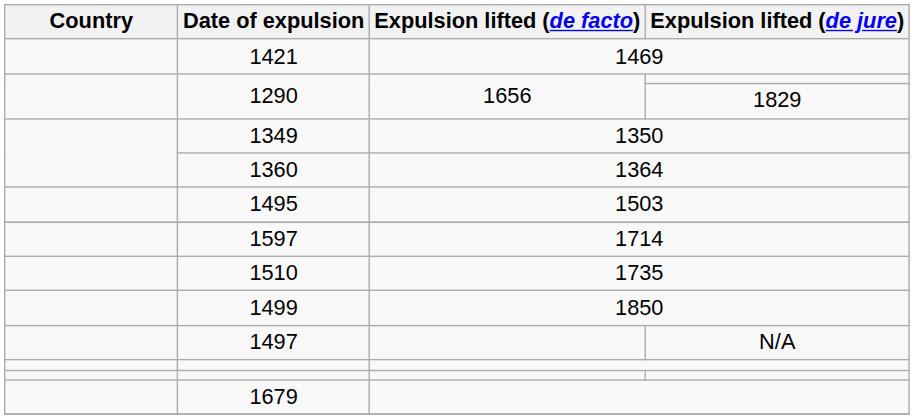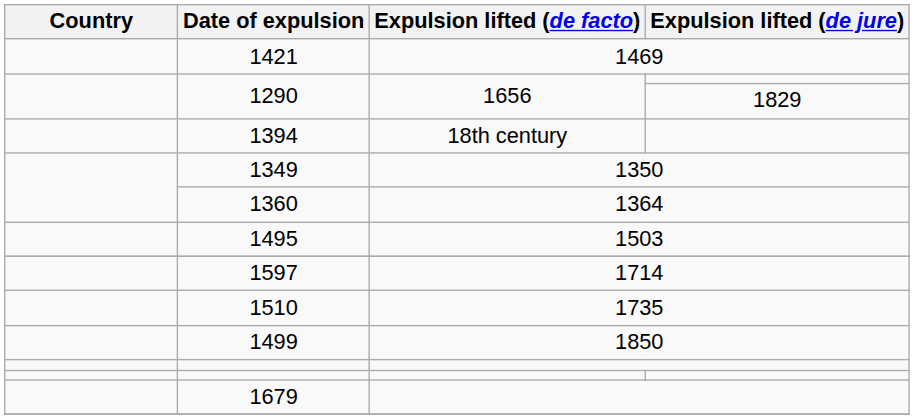 <table class="wikitable sortable" style="text-align:center">
 <tr>
 <th style="width:120px;"><strong>Country</strong></th>
 <th><strong>Date of expulsion</strong></th>
 <th><strong>Expulsion lifted (<em><a href='#'>de facto</a></em>)</strong></th>
 <th><strong>Expulsion lifted (<em><a href='#'>de jure</a></em>)</strong></th>
 </tr>
 <tr>
 <td></td>
 <td>1421</td>
 <td colspan=2>1469</td>
 </tr>
 <tr>
 <td rowspan=2></td>
 <td rowspan=2>1290</td>
 <td rowspan=2>1656</td>
 <td></td>
 </tr>
 <tr>
 <td>1829</td>
+</tr>
+<tr>
+<td></td>
+<td>1394</td>
+<td>18th century</td>
+<td></td>
 </tr>
 <tr>
 <td rowspan=2></td>
 <td>1349</td>
 <td colspan=2>1350</td>
 </tr>
 <tr>
 <td>1360</td>
 <td colspan=2>1364</td>
 </tr>
 <tr>
 <td></td>
 <td>1495</td>
 <td colspan=2>1503</td>
 </tr>
 <tr>
 </tr>
 <tr>
 <td></td>
 <td>1597</td>
 <td colspan=2>1714</td>
 </tr>
 <tr>
 <td></td>
 <td>1510</td>
 <td colspan=2>1735</td>
 </tr>
 <tr>
 <td></td>
 <td>1499</td>
 <td colspan=2>1850</td>
 </tr>
 <tr>
 <td></td>
-<td>1497</td>
-<td></td>
-<td>N/A</td>
-</tr>
-<tr>
-<td></td>
 <td></td>
 <td colspan=2></td>
 </tr>
 <tr>
 <td></td>
 <td></td>
 <td></td>
 <td></td>
 </tr>
 <tr>
 <td></td>
 <td>1679<br></td>
 <td colspan=2></td>
 </tr>
 <tr>
 </tr>
 </table>
